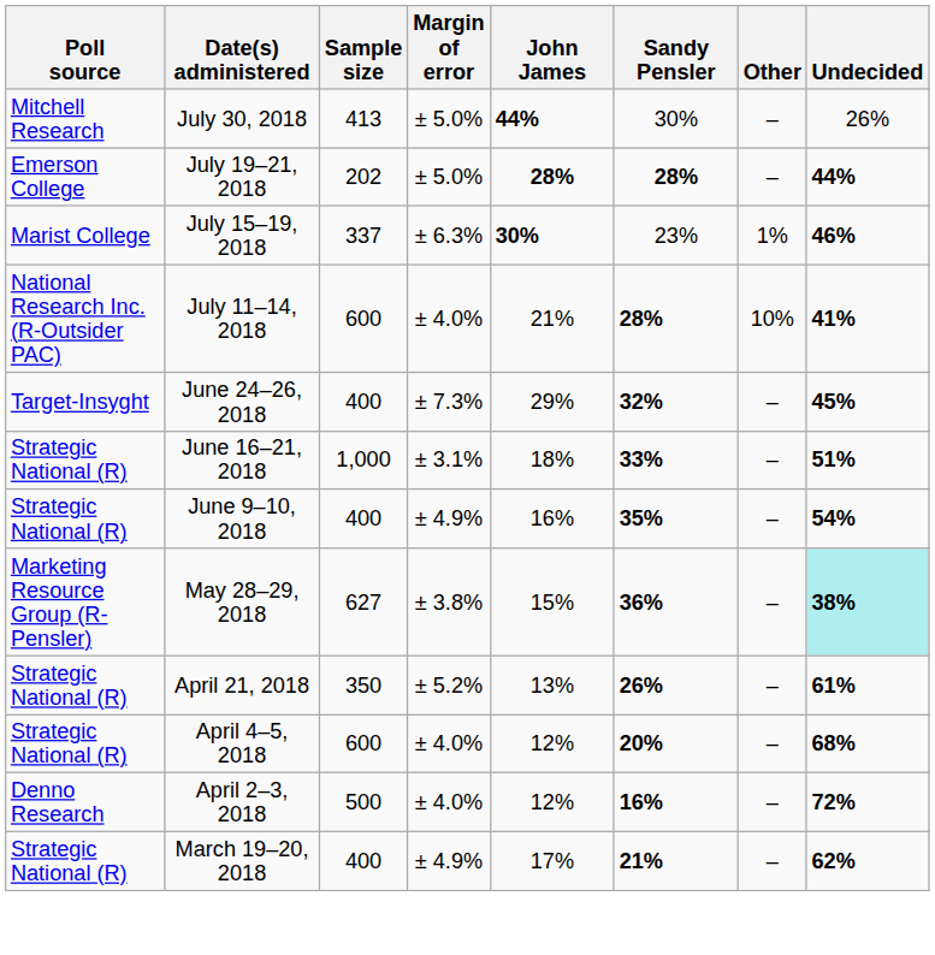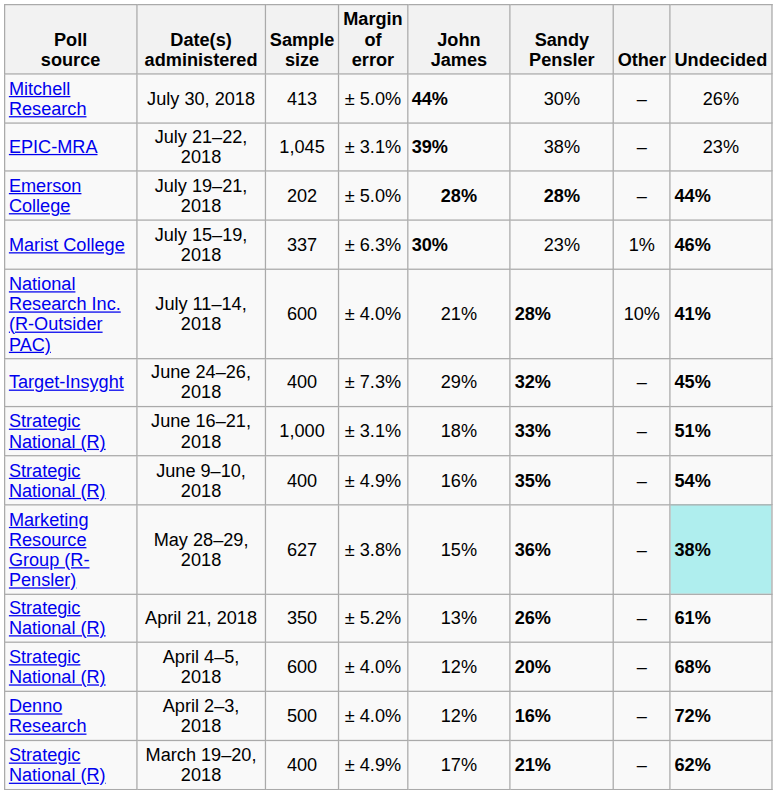 <table class="wikitable" style="font-size:90%">
 <tr valign=bottom>
 <th>Poll<br>source</th>
 <th>Date(s)<br>administered</th>
 <th>Sample<br>size</th>
 <th>Margin<br>of error</th>
 <th style="width:75px;">John<br>James</th>
 <th style="width:75px;">Sandy<br>Pensler</th>
 <th>Other</th>
 <th>Undecided</th>
 </tr>
 <tr>
 <td><a href='#'>Mitchell Research</a></td>
 <td align=center>July 30, 2018</td>
 <td align=center>413</td>
 <td align=center>± 5.0%</td>
 <td><strong>44%</strong></td>
 <td align=center>30%</td>
 <td align=center>–</td>
 <td align=center>26%</td>
+</tr>
+<tr>
+<td><a href='#'>EPIC-MRA</a></td>
+<td align=center>July 21–22, 2018</td>
+<td align=center>1,045</td>
+<td align=center>± 3.1%</td>
+<td><strong>39%</strong></td>
+<td align=center>38%</td>
+<td align=center>–</td>
+<td align=center>23%</td>
 </tr>
 <tr>
 <td><a href='#'>Emerson College</a></td>
 <td align=center>July 19–21, 2018</td>
 <td align=center>202</td>
 <td align=center>± 5.0%</td>
 <td align=center><strong>28%</strong></td>
 <td align=center><strong>28%</strong></td>
 <td align=center>–</td>
 <td><strong>44%</strong></td>
 </tr>
 <tr>
 <td><a href='#'>Marist College</a></td>
 <td align=center>July 15–19, 2018</td>
 <td align=center>337</td>
 <td align=center>± 6.3%</td>
 <td><strong>30%</strong></td>
 <td align=center>23%</td>
 <td align=center>1%</td>
 <td><strong>46%</strong></td>
 </tr>
 <tr>
 <td><a href='#'>National Research Inc. (R-Outsider PAC)</a></td>
 <td align=center>July 11–14, 2018</td>
 <td align=center>600</td>
 <td align=center>± 4.0%</td>
 <td align=center>21%</td>
 <td><strong>28%</strong></td>
 <td align=center>10%</td>
 <td><strong>41%</strong></td>
 </tr>
 <tr>
 <td><a href='#'>Target-Insyght</a></td>
 <td align=center>June 24–26, 2018</td>
 <td align=center>400</td>
 <td align=center>± 7.3%</td>
 <td align=center>29%</td>
 <td><strong>32%</strong></td>
 <td align=center>–</td>
 <td><strong>45%</strong></td>
 </tr>
 <tr>
 <td><a href='#'>Strategic National (R)</a></td>
 <td align=center>June 16–21, 2018</td>
 <td align=center>1,000</td>
 <td align=center>± 3.1%</td>
 <td align=center>18%</td>
 <td><strong>33%</strong></td>
 <td align=center>–</td>
 <td><strong>51%</strong></td>
 </tr>
 <tr>
 <td><a href='#'>Strategic National (R)</a></td>
 <td align=center>June 9–10, 2018</td>
 <td align=center>400</td>
 <td align=center>± 4.9%</td>
 <td align=center>16%</td>
 <td><strong>35%</strong></td>
 <td align=center>–</td>
 <td><strong>54%</strong></td>
 </tr>
 <tr>
 <td><a href='#'>Marketing Resource Group (R-Pensler)</a></td>
 <td align=center>May 28–29, 2018</td>
 <td align=center>627</td>
 <td align=center>± 3.8%</td>
 <td align=center>15%</td>
 <td><strong>36%</strong></td>
 <td align=center>–</td>
 <td style="background: paleturquoise;"><strong>38%</strong></td>
 </tr>
 <tr>
 <td><a href='#'>Strategic National (R)</a></td>
 <td align=center>April 21, 2018</td>
 <td align=center>350</td>
 <td align=center>± 5.2%</td>
 <td align=center>13%</td>
 <td><strong>26%</strong></td>
 <td align=center>–</td>
 <td><strong>61%</strong></td>
 </tr>
 <tr>
 <td><a href='#'>Strategic National (R)</a></td>
 <td align=center>April 4–5, 2018</td>
 <td align=center>600</td>
 <td align=center>± 4.0%</td>
 <td align=center>12%</td>
 <td><strong>20%</strong></td>
 <td align=center>–</td>
 <td><strong>68%</strong></td>
 </tr>
 <tr>
 <td><a href='#'>Denno Research</a></td>
 <td align=center>April 2–3, 2018</td>
 <td align=center>500</td>
 <td align=center>± 4.0%</td>
 <td align=center>12%</td>
 <td><strong>16%</strong></td>
 <td align=center>–</td>
 <td><strong>72%</strong></td>
 </tr>
 <tr>
 <td><a href='#'>Strategic National (R)</a></td>
 <td align=center>March 19–20, 2018</td>
 <td align=center>400</td>
 <td align=center>± 4.9%</td>
 <td align=center>17%</td>
 <td><strong>21%</strong></td>
 <td align=center>–</td>
 <td><strong>62%</strong></td>
 </tr>
 </table>
